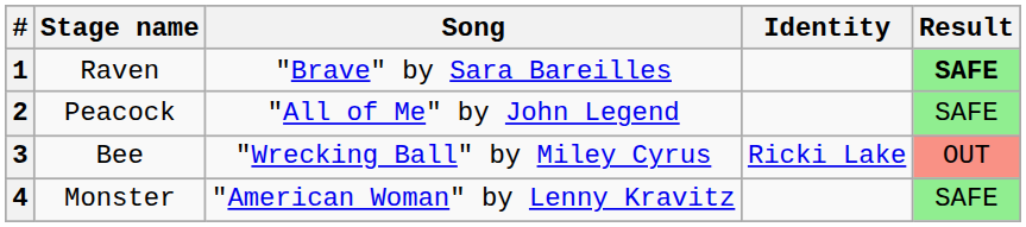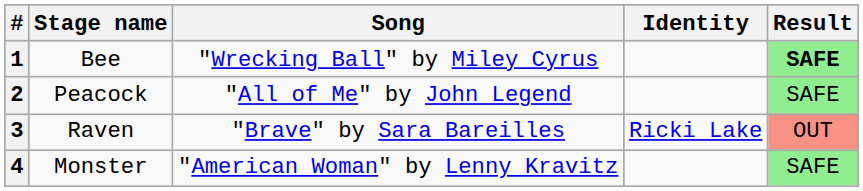 <table class="wikitable plainrowheaders" style="text-align: center;">
 <tr>
 <th>#</th>
 <th>Stage name</th>
 <th>Song</th>
 <th>Identity</th>
 <th>Result</th>
 </tr>
 <tr>
 <th>1</th>
-<td>Raven</td>
-<td>"<a href='#'>Brave</a>" by <a href='#'>Sara Bareilles</a></td>
+<td>Bee</td>
+<td>"<a href='#'>Wrecking Ball</a>" by <a href='#'>Miley Cyrus</a></td>
 <td></td>
 <td bgcolor=lightgreen><strong>SAFE</strong></td>
 </tr>
 <tr>
 <th>2</th>
 <td>Peacock</td>
 <td>"<a href='#'>All of Me</a>" by <a href='#'>John Legend</a></td>
 <td></td>
 <td bgcolor=lightgreen>SAFE</td>
 </tr>
 <tr>
 <th>3</th>
-<td>Bee</td>
-<td>"<a href='#'>Wrecking Ball</a>" by <a href='#'>Miley Cyrus</a></td>
+<td>Raven</td>
+<td>"<a href='#'>Brave</a>" by <a href='#'>Sara Bareilles</a></td>
 <td><a href='#'>Ricki Lake</a></td>
 <td bgcolor=#F99185>OUT</td>
 </tr>
 <tr>
 <th>4</th>
 <td>Monster</td>
 <td>"<a href='#'>American Woman</a>" by <a href='#'>Lenny Kravitz</a></td>
 <td></td>
 <td bgcolor=lightgreen>SAFE</td>
 </tr>
 </table>
